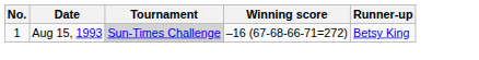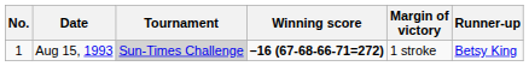 <table class="wikitable" style="font-size:95%;">
 <tr>
 <th>No.</th>
 <th>Date</th>
 <th>Tournament</th>
 <th>Winning score</th>
+<th>Margin of <br>victory</th>
 <th>Runner-up</th>
 </tr>
 <tr>
 <td align=center>1</td>
 <td>Aug 15, <a href='#'>1993</a></td>
 <td style="background: lightgrey;"><a href='#'>Sun-Times Challenge</a></td>
-<td>–16 (67-68-66-71=272)</td>
+<td><strong>–16 (67-68-66-71=272)</strong></td>
+<td>1 stroke</td>
 <td> <a href='#'>Betsy King</a></td>
 </tr>
 </table>
